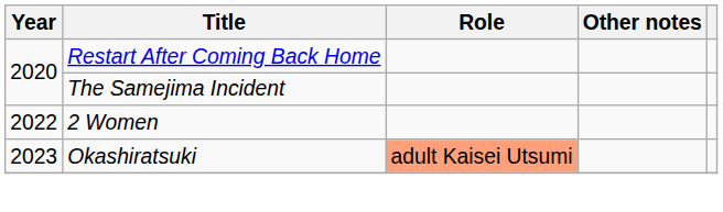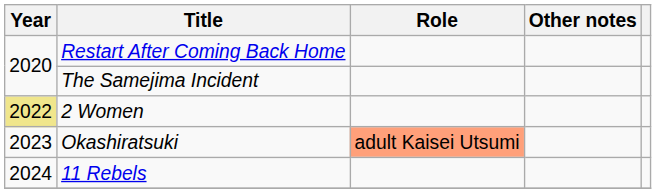 <table class="wikitable" style="font-size: 90%;">
 <tr>
 <th>Year</th>
 <th>Title</th>
 <th>Role</th>
 <th>Other notes</th>
 <th></th>
 </tr>
 <tr>
 <td rowspan="2">2020</td>
 <td><em><a href='#'>Restart After Coming Back Home</a></em></td>
 <td></td>
 <td></td>
 <td></td>
 </tr>
 <tr>
 <td><em>The Samejima Incident</em></td>
 <td></td>
 <td></td>
 <td></td>
 </tr>
 <tr>
-<td>2022</td>
+<td style="background: khaki;">2022</td>
 <td><em>2 Women</em></td>
 <td></td>
 <td></td>
 <td></td>
 </tr>
 <tr>
 <td>2023</td>
 <td><em>Okashiratsuki</em></td>
 <td style="background: lightsalmon;">adult Kaisei Utsumi</td>
 <td></td>
 <td></td>
 </tr>
 <tr>
+<td>2024</td>
+<td><em><a href='#'>11 Rebels</a></em></td>
+<td></td>
+<td></td>
+<td></td>
+</tr>
+<tr>
 </tr>
 </table>
